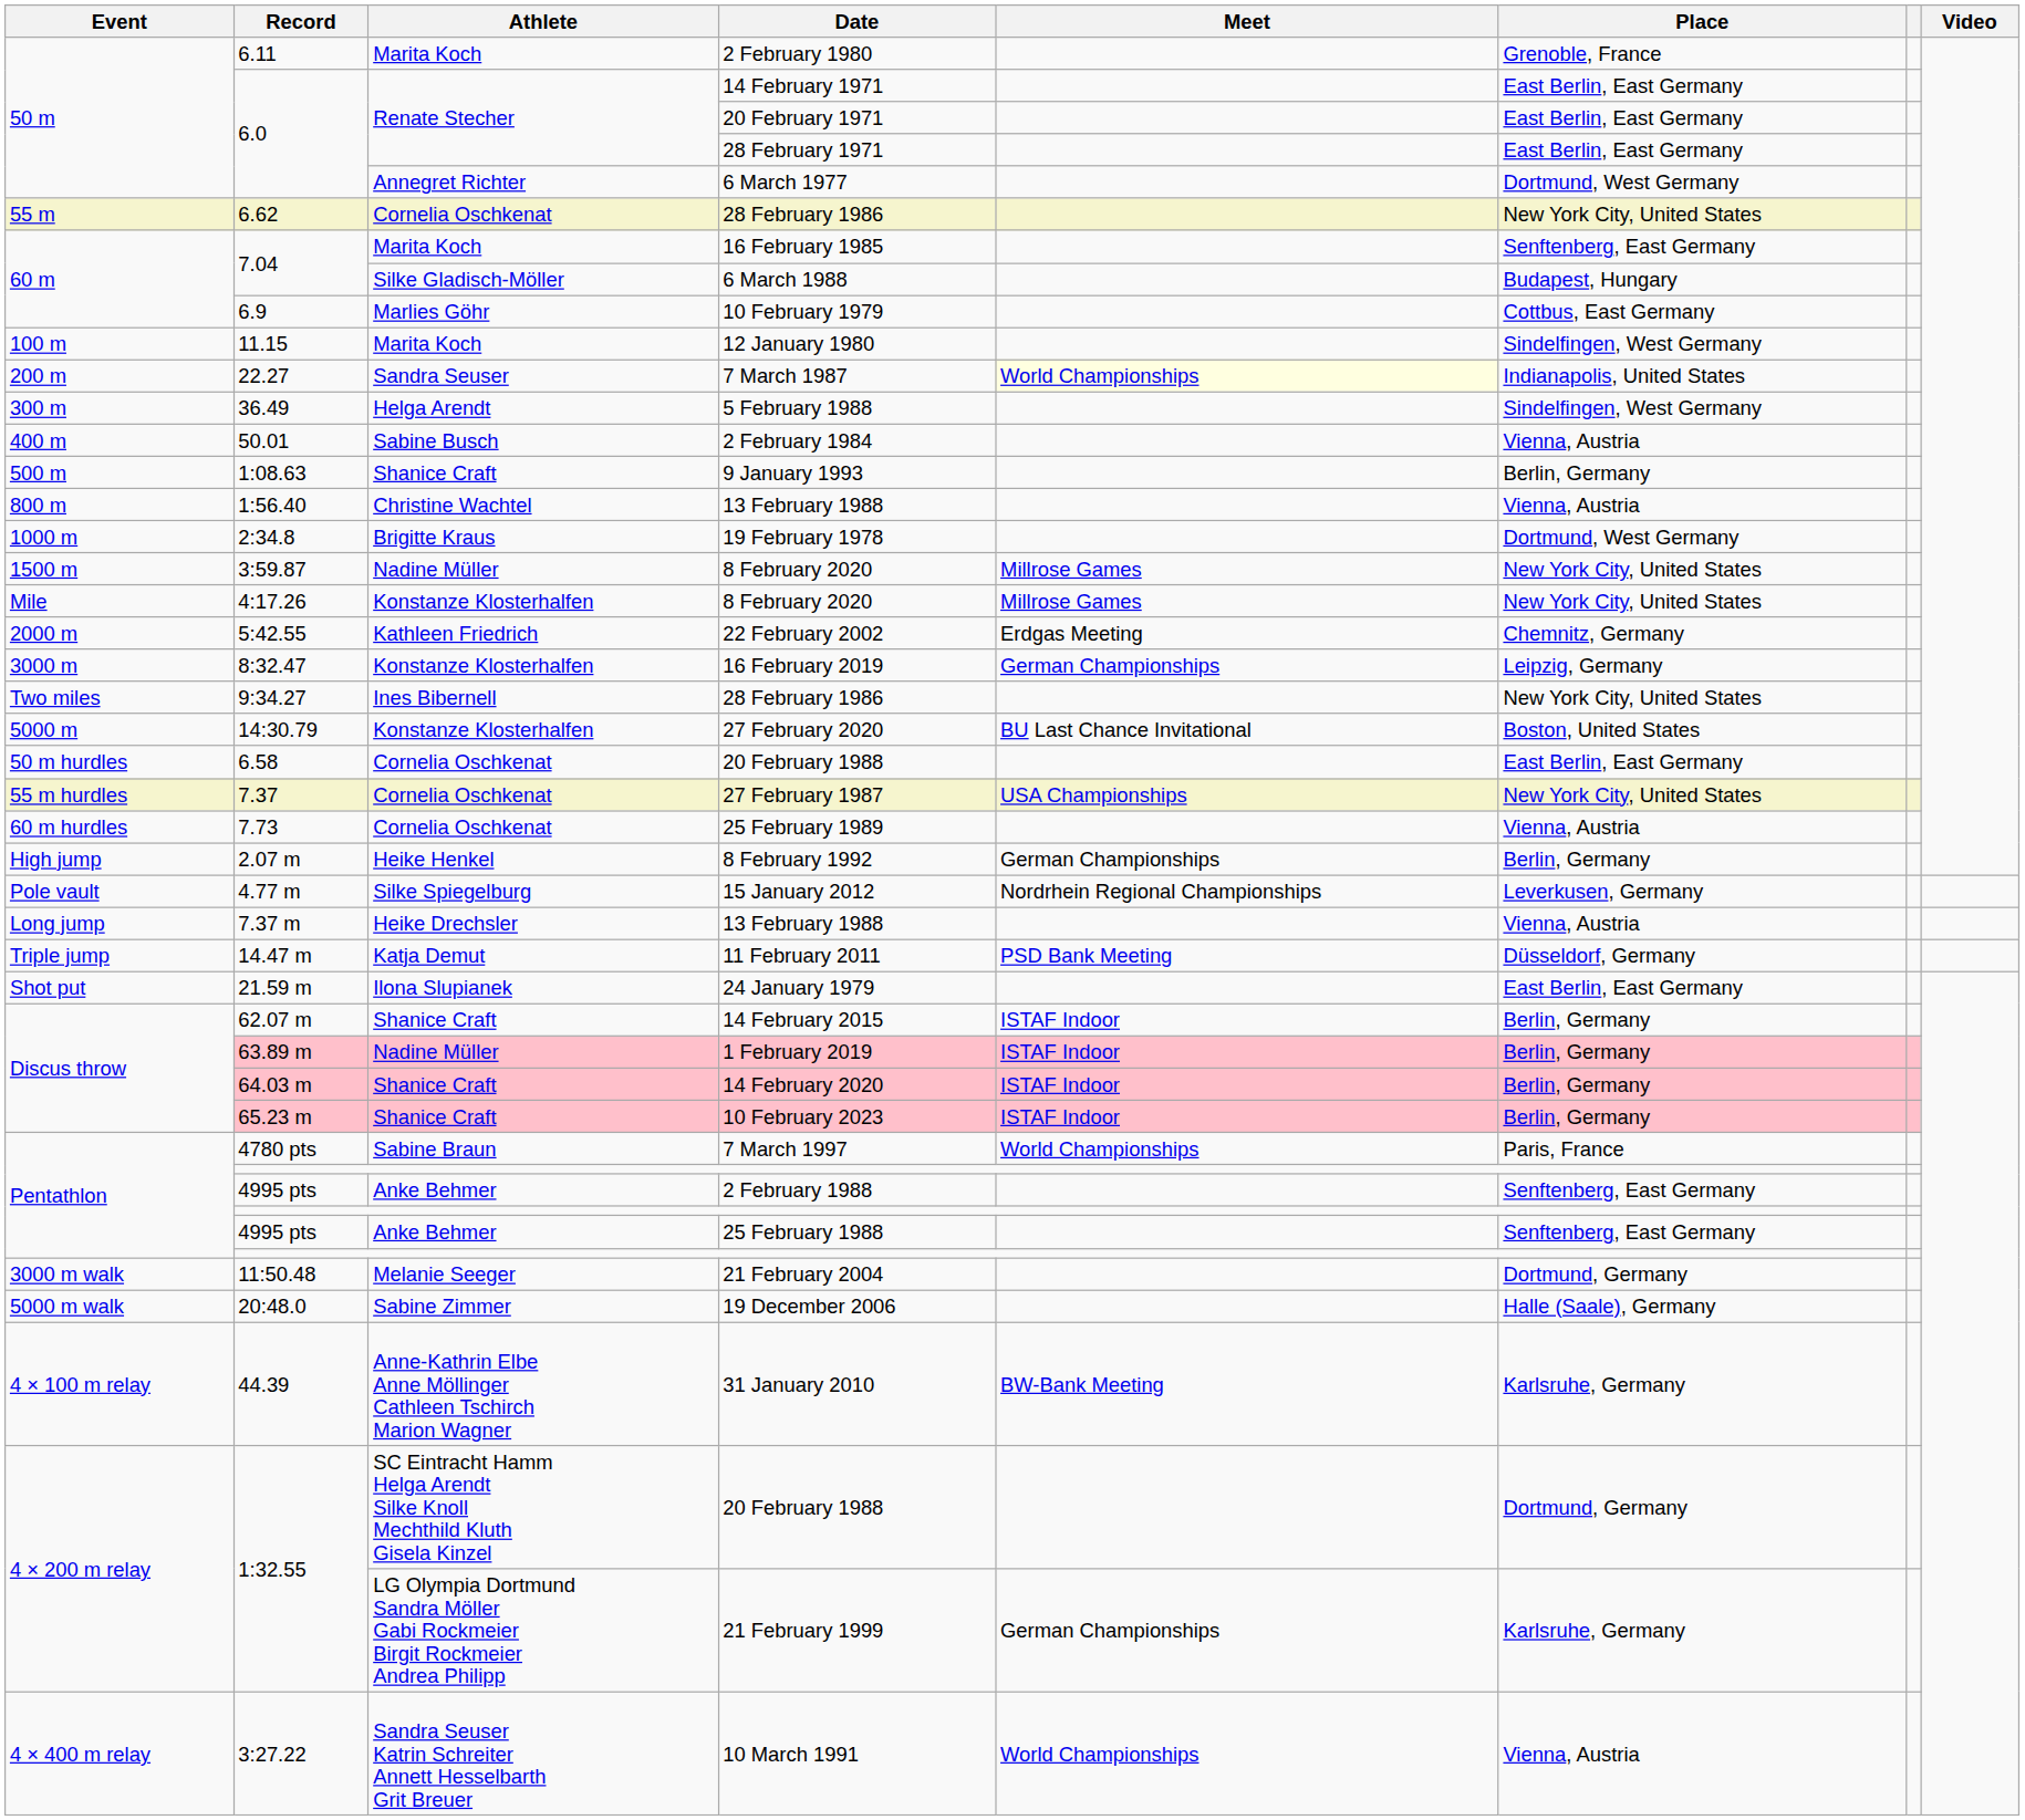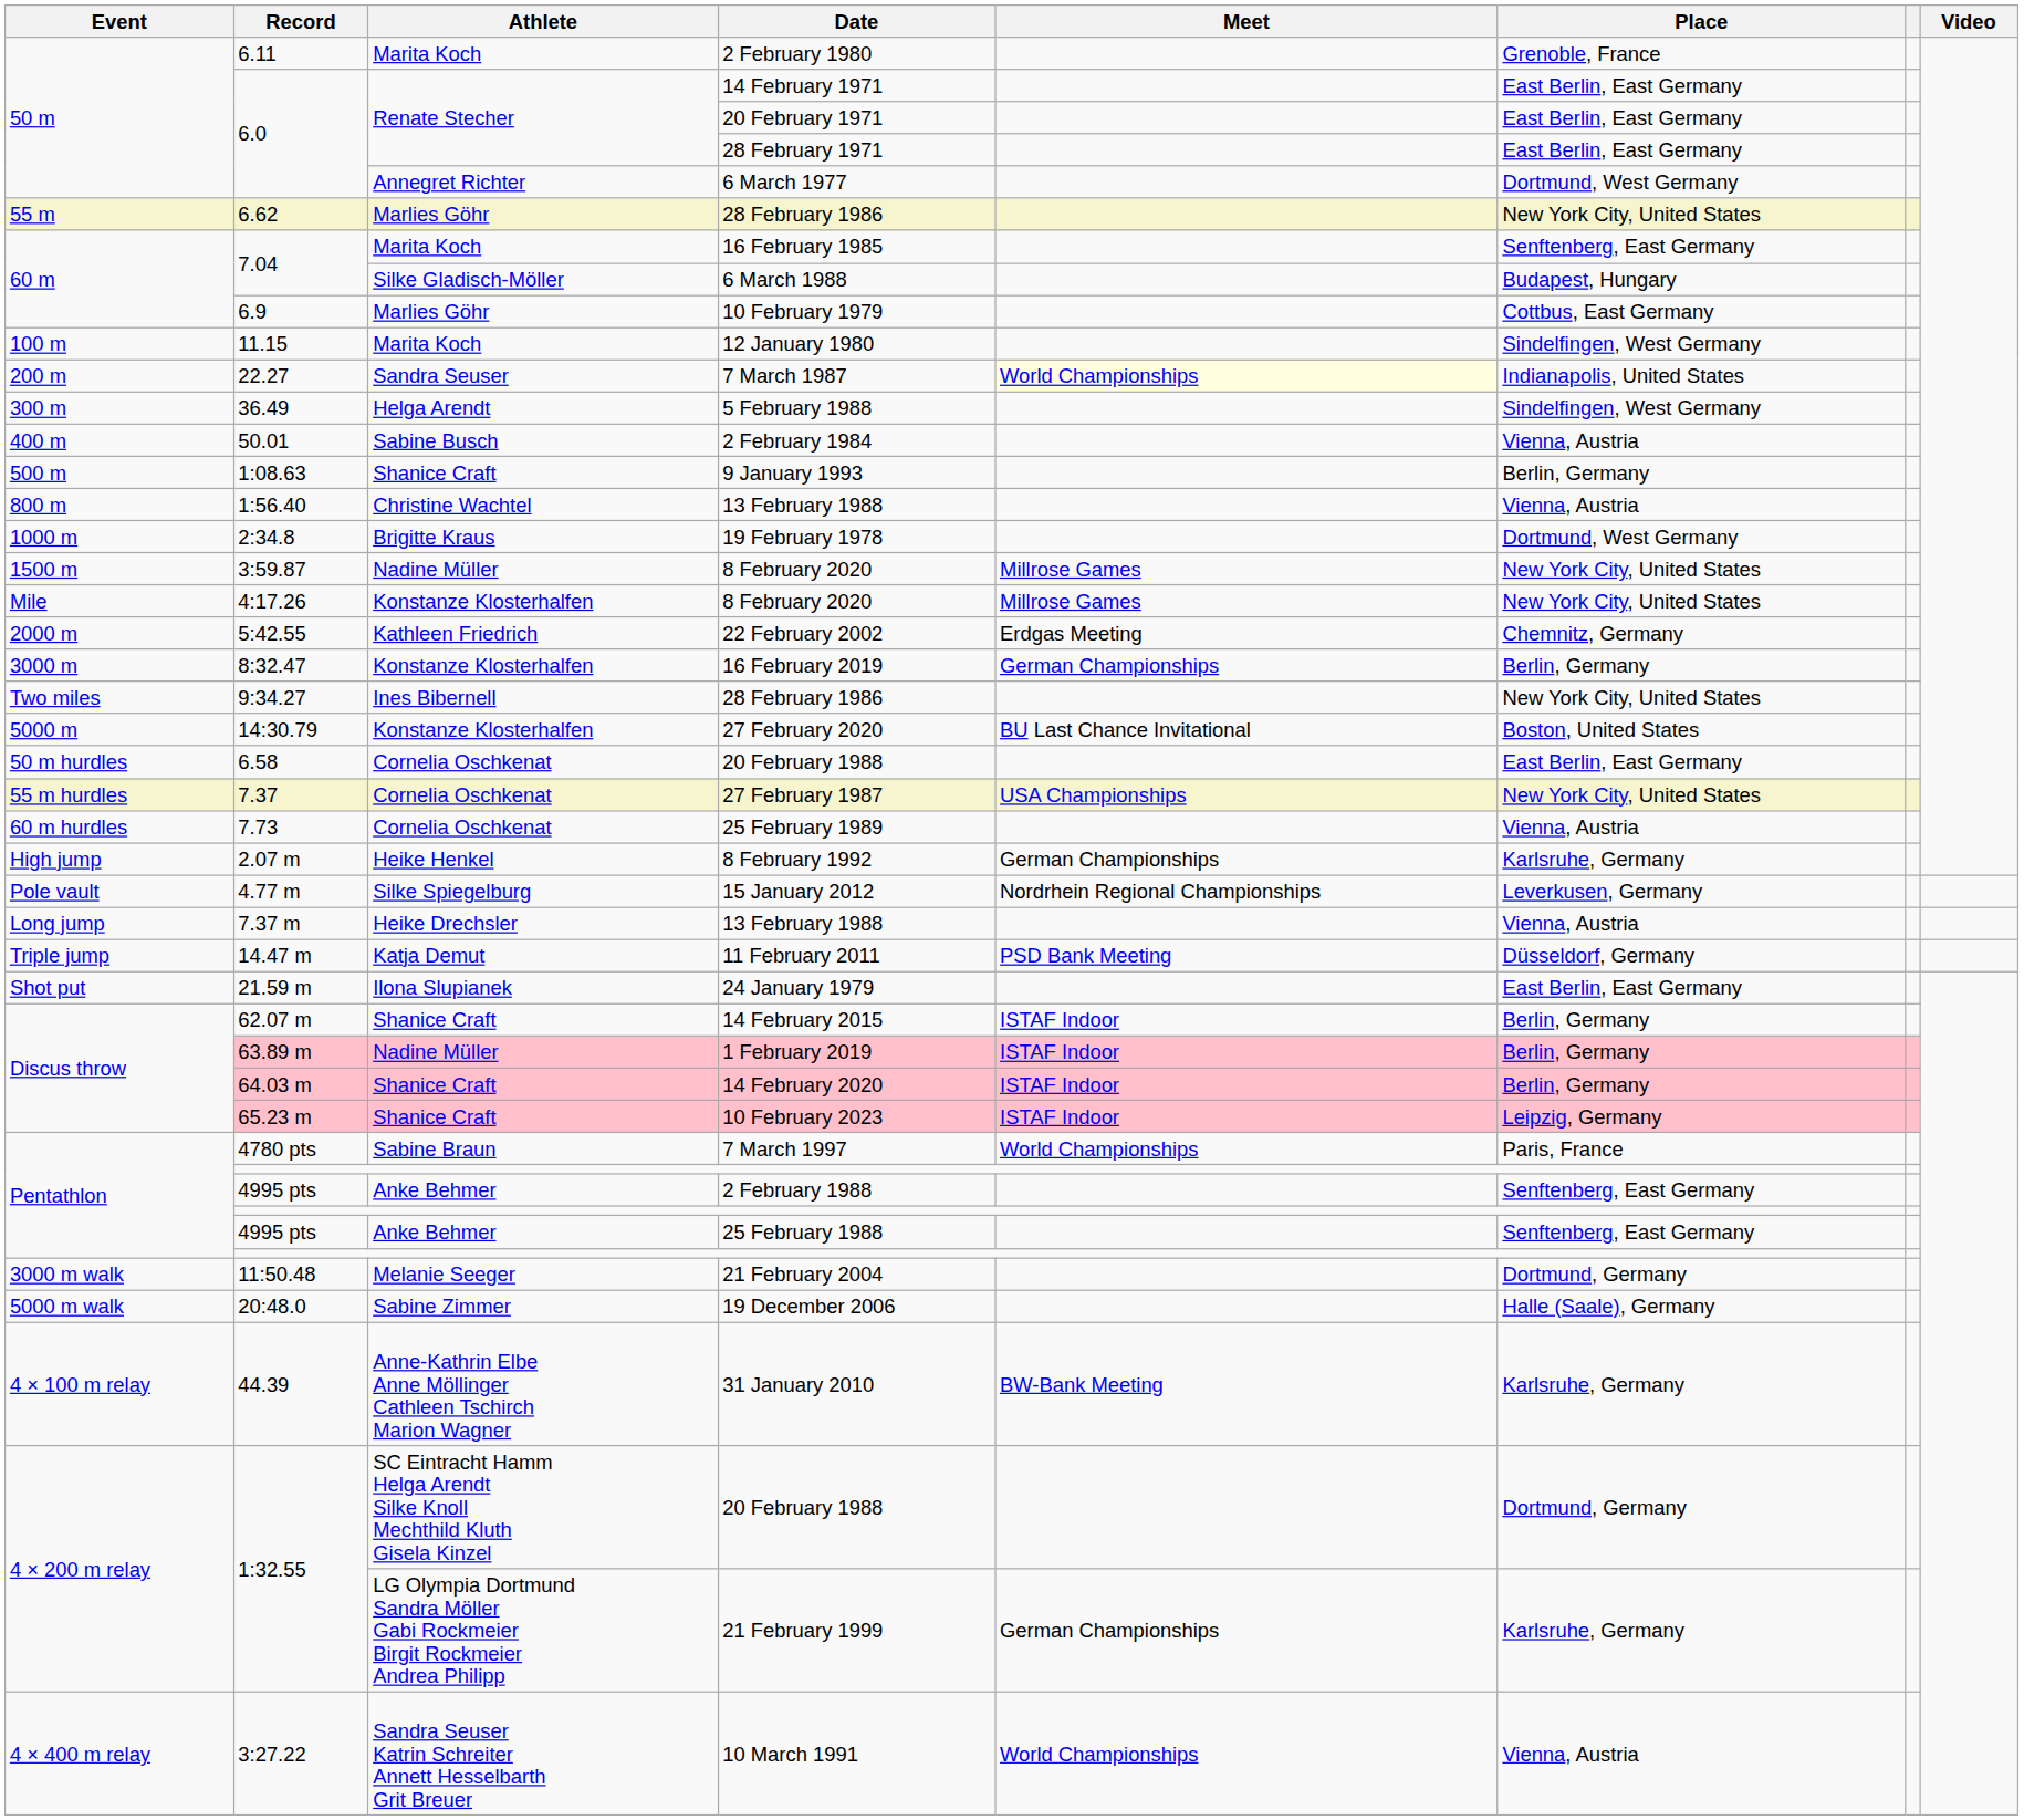 <table class="wikitable" style="font-size:95%; width: 95%;">
 <tr>
 <th>Event</th>
 <th>Record</th>
 <th>Athlete</th>
 <th>Date</th>
 <th>Meet</th>
 <th>Place</th>
 <th></th>
 <th>Video</th>
 </tr>
 <tr>
 <td rowspan=5><a href='#'>50 m</a></td>
 <td>6.11</td>
 <td><a href='#'>Marita Koch</a></td>
 <td>2 February 1980</td>
 <td></td>
 <td><a href='#'>Grenoble</a>, France</td>
 <td></td>
 </tr>
 <tr>
 <td rowspan=4>6.0 </td>
 <td rowspan=3><a href='#'>Renate Stecher</a></td>
 <td>14 February 1971</td>
 <td></td>
 <td><a href='#'>East Berlin</a>, East Germany</td>
 <td></td>
 </tr>
 <tr>
 <td>20 February 1971</td>
 <td></td>
 <td><a href='#'>East Berlin</a>, East Germany</td>
 <td></td>
 </tr>
 <tr>
 <td>28 February 1971</td>
 <td></td>
 <td><a href='#'>East Berlin</a>, East Germany</td>
 <td></td>
 </tr>
 <tr>
 <td><a href='#'>Annegret Richter</a></td>
 <td>6 March 1977</td>
 <td></td>
 <td><a href='#'>Dortmund</a>, West Germany</td>
 <td></td>
 </tr>
 <tr style="background:#f6F5CE;">
 <td><a href='#'>55 m</a></td>
 <td>6.62 </td>
-<td><a href='#'>Cornelia Oschkenat</a></td>
+<td><a href='#'>Marlies Göhr</a></td>
 <td>28 February 1986</td>
 <td></td>
 <td>New York City, United States</td>
 <td></td>
 </tr>
 <tr>
 <td rowspan=3><a href='#'>60 m</a></td>
 <td rowspan=2>7.04</td>
 <td><a href='#'>Marita Koch</a></td>
 <td>16 February 1985</td>
 <td></td>
 <td><a href='#'>Senftenberg</a>, East Germany</td>
 <td></td>
 </tr>
 <tr>
 <td><a href='#'>Silke Gladisch-Möller</a></td>
 <td>6 March 1988</td>
 <td></td>
 <td><a href='#'>Budapest</a>, Hungary</td>
 <td></td>
 </tr>
 <tr>
 <td>6.9 </td>
 <td><a href='#'>Marlies Göhr</a></td>
 <td>10 February 1979</td>
 <td></td>
 <td><a href='#'>Cottbus</a>, East Germany</td>
 <td></td>
 </tr>
 <tr>
 <td><a href='#'>100 m</a></td>
 <td>11.15 </td>
 <td><a href='#'>Marita Koch</a></td>
 <td>12 January 1980</td>
 <td></td>
 <td><a href='#'>Sindelfingen</a>, West Germany</td>
 <td></td>
 </tr>
 <tr>
 <td><a href='#'>200 m</a></td>
 <td>22.27</td>
 <td><a href='#'>Sandra Seuser</a></td>
 <td>7 March 1987</td>
 <td style="background: lightyellow;"><a href='#'>World Championships</a></td>
 <td><a href='#'>Indianapolis</a>, United States</td>
 <td></td>
 </tr>
 <tr>
 <td><a href='#'>300 m</a></td>
 <td>36.49</td>
 <td><a href='#'>Helga Arendt</a></td>
 <td>5 February 1988</td>
 <td></td>
 <td><a href='#'>Sindelfingen</a>, West Germany</td>
 <td></td>
 </tr>
 <tr>
 <td><a href='#'>400 m</a></td>
 <td>50.01</td>
 <td><a href='#'>Sabine Busch</a></td>
 <td>2 February 1984</td>
 <td></td>
 <td><a href='#'>Vienna</a>, Austria</td>
 <td></td>
 </tr>
 <tr>
 <td><a href='#'>500 m</a></td>
 <td>1:08.63</td>
 <td><a href='#'>Shanice Craft</a></td>
 <td>9 January 1993</td>
 <td></td>
 <td>Berlin, Germany</td>
 <td></td>
 </tr>
 <tr>
 <td><a href='#'>800 m</a></td>
 <td>1:56.40</td>
 <td><a href='#'>Christine Wachtel</a></td>
 <td>13 February 1988</td>
 <td></td>
 <td><a href='#'>Vienna</a>, Austria</td>
 <td></td>
 </tr>
 <tr>
 <td><a href='#'>1000 m</a></td>
 <td>2:34.8</td>
 <td><a href='#'>Brigitte Kraus</a></td>
 <td>19 February 1978</td>
 <td></td>
 <td><a href='#'>Dortmund</a>, West Germany</td>
 <td></td>
 </tr>
 <tr>
 <td><a href='#'>1500 m</a></td>
 <td>3:59.87</td>
 <td><a href='#'>Nadine Müller</a></td>
 <td>8 February 2020</td>
 <td><a href='#'>Millrose Games</a></td>
 <td><a href='#'>New York City</a>, United States</td>
 <td></td>
 </tr>
 <tr>
 <td><a href='#'>Mile</a></td>
 <td>4:17.26</td>
 <td><a href='#'>Konstanze Klosterhalfen</a></td>
 <td>8 February 2020</td>
 <td><a href='#'>Millrose Games</a></td>
 <td><a href='#'>New York City</a>, United States</td>
 <td></td>
 </tr>
 <tr>
 <td><a href='#'>2000 m</a></td>
 <td>5:42.55</td>
 <td><a href='#'>Kathleen Friedrich</a></td>
 <td>22 February 2002</td>
 <td>Erdgas Meeting</td>
 <td><a href='#'>Chemnitz</a>, Germany</td>
 <td></td>
 </tr>
 <tr>
 <td><a href='#'>3000 m</a></td>
 <td>8:32.47</td>
 <td><a href='#'>Konstanze Klosterhalfen</a></td>
 <td>16 February 2019</td>
 <td><a href='#'>German Championships</a></td>
-<td><a href='#'>Leipzig</a>, Germany</td>
+<td><a href='#'>Berlin</a>, Germany</td>
 <td></td>
 </tr>
 <tr>
 <td><a href='#'>Two miles</a></td>
 <td>9:34.27</td>
 <td><a href='#'>Ines Bibernell</a></td>
 <td>28 February 1986</td>
 <td></td>
 <td>New York City, United States</td>
 <td></td>
 </tr>
 <tr>
 <td><a href='#'>5000 m</a></td>
 <td>14:30.79</td>
 <td><a href='#'>Konstanze Klosterhalfen</a></td>
 <td>27 February 2020</td>
 <td><a href='#'>BU</a> Last Chance Invitational</td>
 <td><a href='#'>Boston</a>, United States</td>
 <td></td>
 </tr>
 <tr>
 <td><a href='#'>50 m hurdles</a></td>
 <td>6.58</td>
 <td><a href='#'>Cornelia Oschkenat</a></td>
 <td>20 February 1988</td>
 <td></td>
 <td><a href='#'>East Berlin</a>, East Germany</td>
 <td></td>
 </tr>
 <tr style="background:#f6F5CE;">
 <td><a href='#'>55 m hurdles</a></td>
 <td>7.37</td>
 <td><a href='#'>Cornelia Oschkenat</a></td>
 <td>27 February 1987</td>
 <td><a href='#'>USA Championships</a></td>
 <td><a href='#'>New York City</a>, United States</td>
 <td></td>
 </tr>
 <tr>
 <td><a href='#'>60 m hurdles</a></td>
 <td>7.73</td>
 <td><a href='#'>Cornelia Oschkenat</a></td>
 <td>25 February 1989</td>
 <td></td>
 <td><a href='#'>Vienna</a>, Austria</td>
 <td></td>
 </tr>
 <tr>
 <td><a href='#'>High jump</a></td>
 <td>2.07 m </td>
 <td><a href='#'>Heike Henkel</a></td>
 <td>8 February 1992</td>
 <td>German Championships</td>
-<td><a href='#'>Berlin</a>, Germany</td>
+<td><a href='#'>Karlsruhe</a>, Germany</td>
 <td></td>
 </tr>
 <tr>
 <td><a href='#'>Pole vault</a></td>
 <td>4.77 m</td>
 <td><a href='#'>Silke Spiegelburg</a></td>
 <td>15 January 2012</td>
 <td>Nordrhein Regional Championships</td>
 <td><a href='#'>Leverkusen</a>, Germany</td>
 <td></td>
 <td></td>
 </tr>
 <tr>
 <td><a href='#'>Long jump</a></td>
 <td>7.37 m</td>
 <td><a href='#'>Heike Drechsler</a></td>
 <td>13 February 1988</td>
 <td></td>
 <td><a href='#'>Vienna</a>, Austria</td>
 <td></td>
 </tr>
 <tr>
 <td><a href='#'>Triple jump</a></td>
 <td>14.47 m</td>
 <td><a href='#'>Katja Demut</a></td>
 <td>11 February 2011</td>
 <td><a href='#'>PSD Bank Meeting</a></td>
 <td><a href='#'>Düsseldorf</a>, Germany</td>
 <td></td>
 <td></td>
 </tr>
 <tr>
 <td><a href='#'>Shot put</a></td>
 <td>21.59 m</td>
 <td><a href='#'>Ilona Slupianek</a></td>
 <td>24 January 1979</td>
 <td></td>
 <td><a href='#'>East Berlin</a>, East Germany</td>
 <td></td>
 </tr>
 <tr>
 <td rowspan=4><a href='#'>Discus throw</a></td>
 <td>62.07 m</td>
 <td><a href='#'>Shanice Craft</a></td>
 <td>14 February 2015</td>
 <td><a href='#'>ISTAF Indoor</a></td>
 <td><a href='#'>Berlin</a>, Germany</td>
 <td></td>
 </tr>
 <tr style="background:pink">
 <td>63.89 m </td>
 <td><a href='#'>Nadine Müller</a></td>
 <td>1 February 2019</td>
 <td><a href='#'>ISTAF Indoor</a></td>
 <td><a href='#'>Berlin</a>, Germany</td>
 <td></td>
 </tr>
 <tr style="background:pink">
 <td>64.03 m </td>
 <td><a href='#'>Shanice Craft</a></td>
 <td>14 February 2020</td>
 <td><a href='#'>ISTAF Indoor</a></td>
 <td><a href='#'>Berlin</a>, Germany</td>
 <td></td>
 </tr>
 <tr style="background:pink">
 <td>65.23 m </td>
 <td><a href='#'>Shanice Craft</a></td>
 <td>10 February 2023</td>
 <td><a href='#'>ISTAF Indoor</a></td>
-<td><a href='#'>Berlin</a>, Germany</td>
+<td><a href='#'>Leipzig</a>, Germany</td>
 <td></td>
 </tr>
 <tr>
 <td rowspan=6><a href='#'>Pentathlon</a></td>
 <td>4780 pts</td>
 <td><a href='#'>Sabine Braun</a></td>
 <td>7 March 1997</td>
 <td><a href='#'>World Championships</a></td>
 <td>Paris, France</td>
 <td></td>
 </tr>
 <tr>
 <td colspan=5></td>
 <td></td>
 </tr>
 <tr>
 <td>4995 pts </td>
 <td><a href='#'>Anke Behmer</a></td>
 <td>2 February 1988</td>
 <td></td>
 <td><a href='#'>Senftenberg</a>, East Germany</td>
 <td></td>
 </tr>
 <tr>
 <td colspan=5></td>
 <td></td>
 </tr>
 <tr>
 <td>4995 pts </td>
 <td><a href='#'>Anke Behmer</a></td>
 <td>25 February 1988</td>
 <td></td>
 <td><a href='#'>Senftenberg</a>, East Germany</td>
 <td></td>
 </tr>
 <tr>
 <td colspan=5></td>
 <td></td>
 </tr>
 <tr>
 <td><a href='#'>3000 m walk</a></td>
 <td>11:50.48</td>
 <td><a href='#'>Melanie Seeger</a></td>
 <td>21 February 2004</td>
 <td></td>
 <td><a href='#'>Dortmund</a>, Germany</td>
 <td></td>
 </tr>
 <tr>
 <td><a href='#'>5000 m walk</a></td>
 <td>20:48.0</td>
 <td><a href='#'>Sabine Zimmer</a></td>
 <td>19 December 2006</td>
 <td></td>
 <td><a href='#'>Halle (Saale)</a>, Germany</td>
 <td></td>
 </tr>
 <tr>
 <td><a href='#'>4 × 100 m relay</a></td>
 <td>44.39 </td>
 <td><br><a href='#'>Anne-Kathrin Elbe</a><br><a href='#'>Anne Möllinger</a><br><a href='#'>Cathleen Tschirch</a><br><a href='#'>Marion Wagner</a></td>
 <td>31 January 2010</td>
 <td><a href='#'>BW-Bank Meeting</a></td>
 <td><a href='#'>Karlsruhe</a>, Germany</td>
 <td></td>
 </tr>
 <tr>
 <td rowspan=2><a href='#'>4 × 200 m relay</a></td>
 <td rowspan=2>1:32.55</td>
 <td>SC Eintracht Hamm<br><a href='#'>Helga Arendt</a><br><a href='#'>Silke Knoll</a><br><a href='#'>Mechthild Kluth</a><br><a href='#'>Gisela Kinzel</a></td>
 <td>20 February 1988</td>
 <td></td>
 <td><a href='#'>Dortmund</a>, Germany</td>
 <td></td>
 </tr>
 <tr>
 <td>LG Olympia Dortmund<br><a href='#'>Sandra Möller</a><br><a href='#'>Gabi Rockmeier</a><br><a href='#'>Birgit Rockmeier</a><br><a href='#'>Andrea Philipp</a></td>
 <td>21 February 1999</td>
 <td>German Championships</td>
 <td><a href='#'>Karlsruhe</a>, Germany</td>
 <td></td>
 </tr>
 <tr>
 <td><a href='#'>4 × 400 m relay</a></td>
 <td>3:27.22</td>
 <td><br><a href='#'>Sandra Seuser</a><br><a href='#'>Katrin Schreiter</a><br><a href='#'>Annett Hesselbarth</a><br><a href='#'>Grit Breuer</a></td>
 <td>10 March 1991</td>
 <td><a href='#'>World Championships</a></td>
 <td><a href='#'>Vienna</a>, Austria</td>
 <td></td>
 </tr>
 </table>
